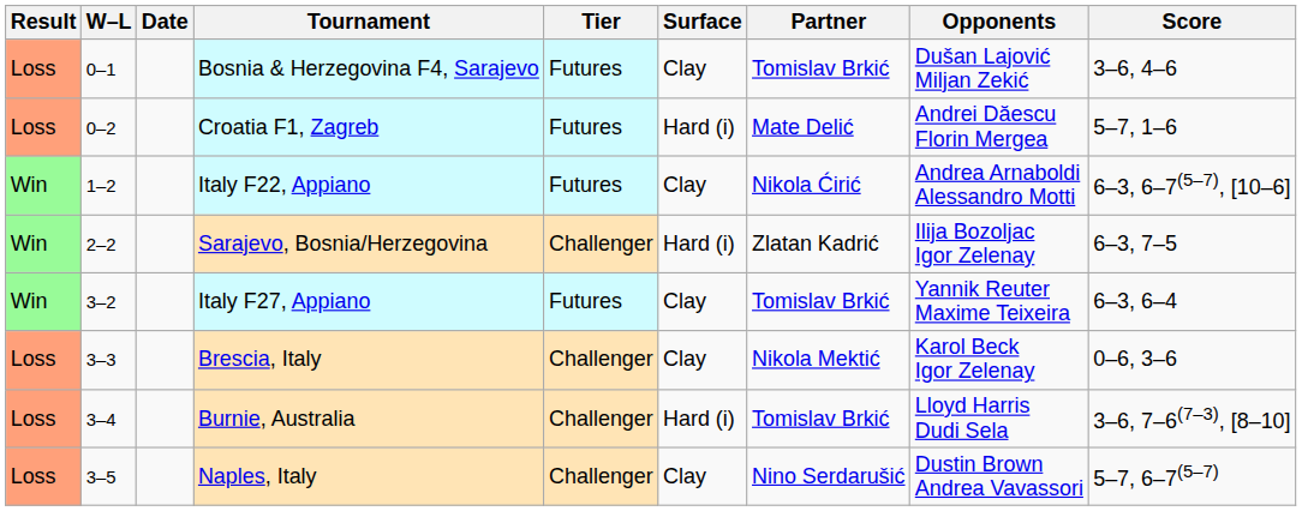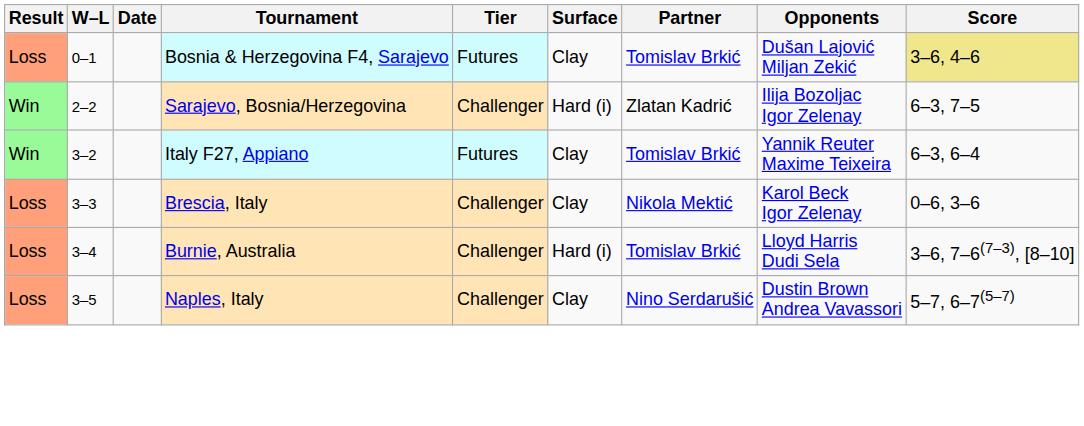 <table class="sortable wikitable">
 <tr>
 <th>Result</th>
 <th class="unsortable">W–L</th>
 <th>Date</th>
 <th>Tournament</th>
 <th>Tier</th>
 <th>Surface</th>
 <th>Partner</th>
 <th>Opponents</th>
 <th class="unsortable">Score</th>
 </tr>
 <tr>
 <td bgcolor=FFA07A>Loss</td>
 <td><small>0–1</small></td>
 <td></td>
 <td style=background:#cffcff>Bosnia & Herzegovina F4, <a href='#'>Sarajevo</a></td>
 <td style=background:#cffcff>Futures</td>
 <td>Clay</td>
 <td> <a href='#'>Tomislav Brkić</a></td>
 <td> <a href='#'>Dušan Lajović</a> <br>  <a href='#'>Miljan Zekić</a></td>
-<td>3–6, 4–6</td>
-</tr>
-<tr>
-<td bgcolor=FFA07A>Loss</td>
-<td><small>0–2</small></td>
-<td></td>
-<td style=background:#cffcff>Croatia F1, <a href='#'>Zagreb</a></td>
-<td style=background:#cffcff>Futures</td>
-<td>Hard (i)</td>
-<td> <a href='#'>Mate Delić</a></td>
-<td> <a href='#'>Andrei Dăescu</a><br> <a href='#'>Florin Mergea</a></td>
-<td>5–7, 1–6</td>
-</tr>
-<tr>
-<td bgcolor=98fb98>Win</td>
-<td><small>1–2</small></td>
-<td></td>
-<td style=background:#cffcff>Italy F22, <a href='#'>Appiano</a></td>
-<td style=background:#cffcff>Futures</td>
-<td>Clay</td>
-<td> <a href='#'>Nikola Ćirić</a></td>
-<td> <a href='#'>Andrea Arnaboldi</a><br> <a href='#'>Alessandro Motti</a></td>
-<td>6–3, 6–7<sup>(5–7)</sup>, [10–6]</td>
+<td style="background: khaki;">3–6, 4–6</td>
 </tr>
 <tr>
 <td bgcolor=98fb98>Win</td>
 <td><small>2–2</small></td>
 <td><a href='#'></a></td>
 <td style=background:moccasin><a href='#'>Sarajevo</a>, Bosnia/Herzegovina</td>
 <td style=background:moccasin>Challenger</td>
 <td>Hard (i)</td>
 <td> Zlatan Kadrić</td>
 <td> <a href='#'>Ilija Bozoljac</a> <br>  <a href='#'>Igor Zelenay</a></td>
 <td>6–3, 7–5</td>
 </tr>
 <tr>
 <td bgcolor=98fb98>Win</td>
 <td><small>3–2</small></td>
 <td></td>
 <td style=background:#cffcff>Italy F27, <a href='#'>Appiano</a></td>
 <td style=background:#cffcff>Futures</td>
 <td>Clay</td>
 <td> <a href='#'>Tomislav Brkić</a></td>
 <td> <a href='#'>Yannik Reuter</a><br> <a href='#'>Maxime Teixeira</a></td>
 <td>6–3, 6–4</td>
 </tr>
 <tr>
 <td bgcolor=FFA07A>Loss</td>
 <td><small>3–3</small></td>
 <td><a href='#'></a></td>
 <td style=background:moccasin><a href='#'>Brescia</a>, Italy</td>
 <td style=background:moccasin>Challenger</td>
 <td>Clay</td>
 <td> <a href='#'>Nikola Mektić</a></td>
 <td> <a href='#'>Karol Beck</a> <br>  <a href='#'>Igor Zelenay</a></td>
 <td>0–6, 3–6</td>
 </tr>
 <tr>
 <td bgcolor=FFA07A>Loss</td>
 <td><small>3–4</small></td>
 <td><a href='#'></a></td>
 <td style=background:moccasin><a href='#'>Burnie</a>, Australia</td>
 <td style=background:moccasin>Challenger</td>
 <td>Hard (i)</td>
 <td> <a href='#'>Tomislav Brkić</a></td>
 <td> <a href='#'>Lloyd Harris</a><br> <a href='#'>Dudi Sela</a></td>
 <td>3–6, 7–6<sup>(7–3)</sup>, [8–10]</td>
 </tr>
 <tr>
 <td bgcolor=FFA07A>Loss</td>
 <td><small>3–5</small></td>
 <td><a href='#'></a></td>
 <td style=background:moccasin><a href='#'>Naples</a>, Italy</td>
 <td style=background:moccasin>Challenger</td>
 <td>Clay</td>
 <td> <a href='#'>Nino Serdarušić</a></td>
 <td> <a href='#'>Dustin Brown</a><br> <a href='#'>Andrea Vavassori</a></td>
 <td>5–7, 6–7<sup>(5–7)</sup></td>
 </tr>
 </table>
